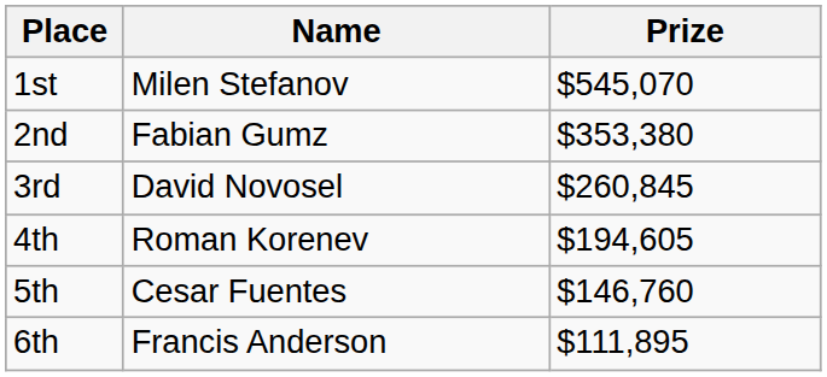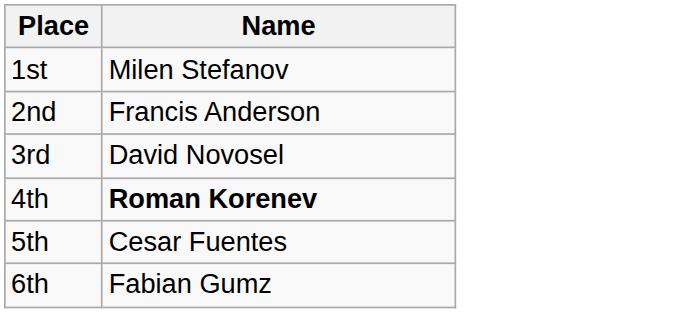 <table class="wikitable">
 <tr>
 <th style="width:50px;">Place</th>
 <th style="width:200px;">Name</th>
-<th style="width:125px;">Prize</th>
 </tr>
 <tr>
 <td>1st</td>
 <td> Milen Stefanov</td>
-<td>$545,070</td>
 </tr>
 <tr>
 <td>2nd</td>
-<td> Fabian Gumz</td>
-<td>$353,380</td>
+<td>  Francis Anderson</td>
 </tr>
 <tr>
 <td>3rd</td>
 <td> David Novosel</td>
-<td>$260,845</td>
 </tr>
 <tr>
 <td>4th</td>
-<td> Roman Korenev</td>
-<td>$194,605</td>
+<td><strong> Roman Korenev</strong></td>
 </tr>
 <tr>
 <td>5th</td>
 <td>  Cesar Fuentes</td>
-<td>$146,760</td>
 </tr>
 <tr>
 <td>6th</td>
-<td>  Francis Anderson</td>
-<td>$111,895</td>
+<td> Fabian Gumz</td>
 </tr>
 </table>
